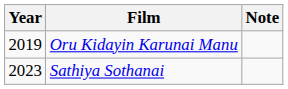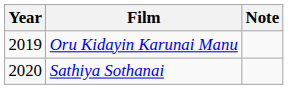 <table class="wikitable">
 <tr>
 <th>Year</th>
 <th>Film</th>
 <th>Note</th>
 </tr>
 <tr>
 <td>2019</td>
 <td><em><a href='#'>Oru Kidayin Karunai Manu</a></em></td>
 <td></td>
 </tr>
 <tr>
-<td>2023</td>
+<td>2020</td>
 <td><em><a href='#'>Sathiya Sothanai</a></em></td>
 <td></td>
 </tr>
 </table>
